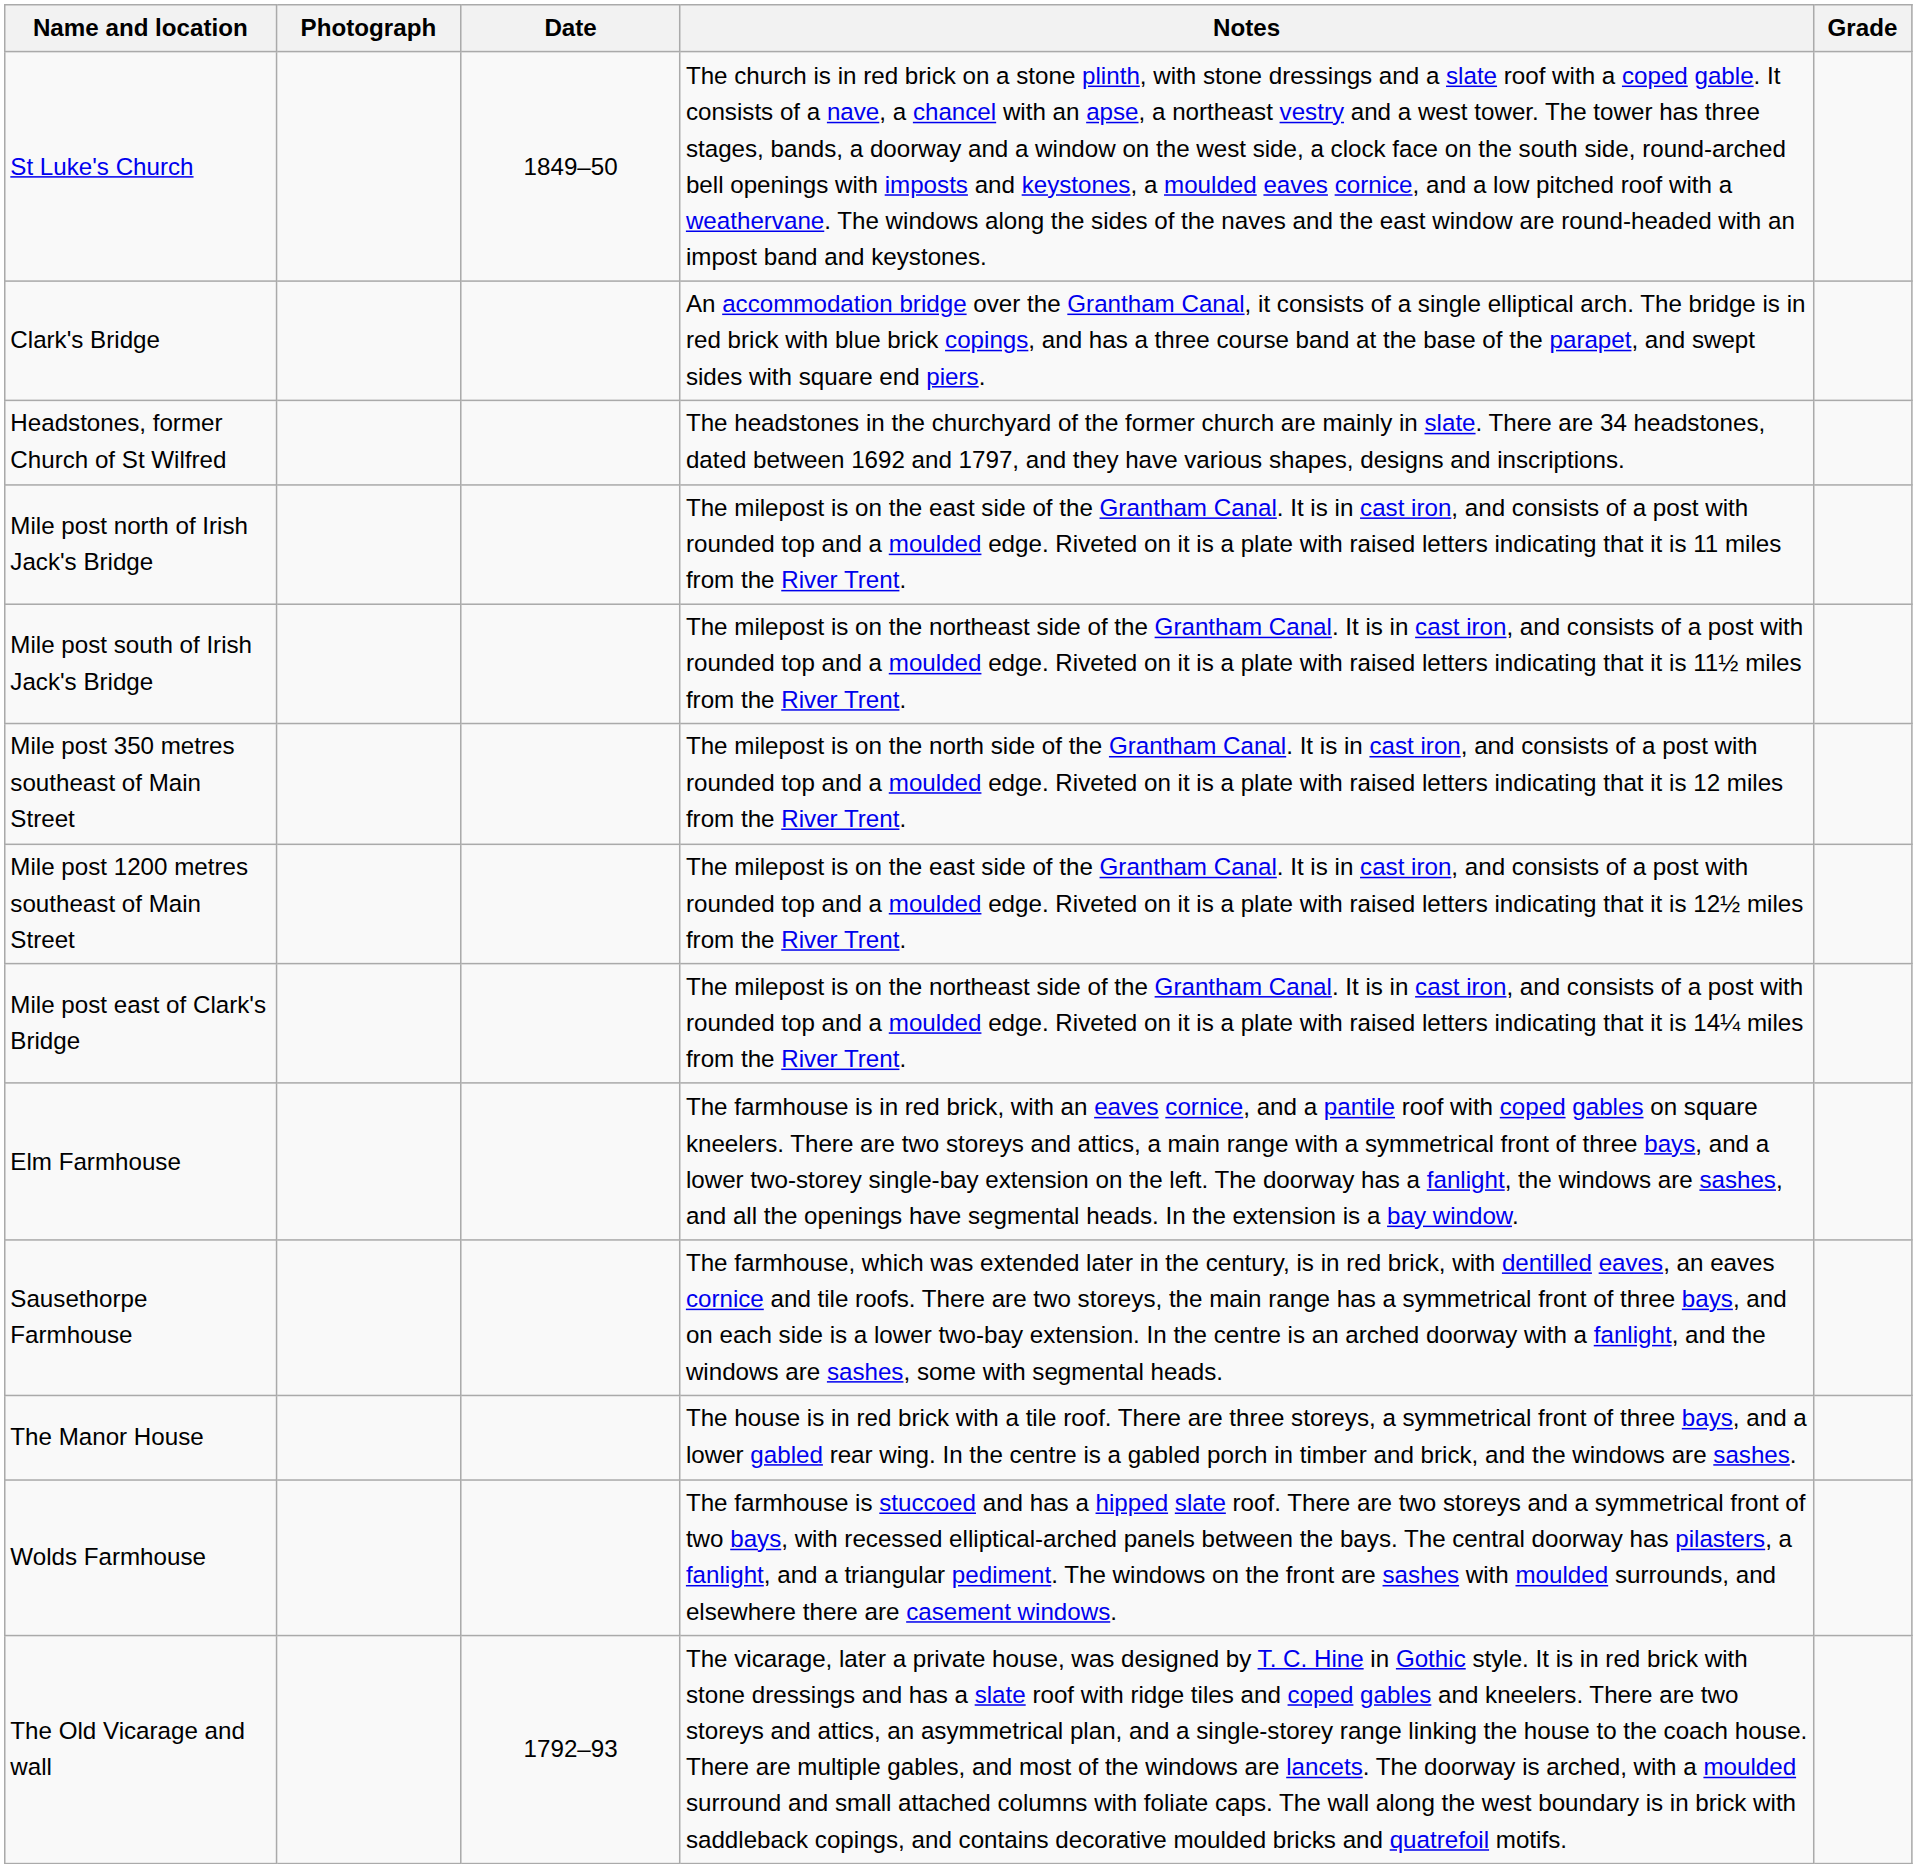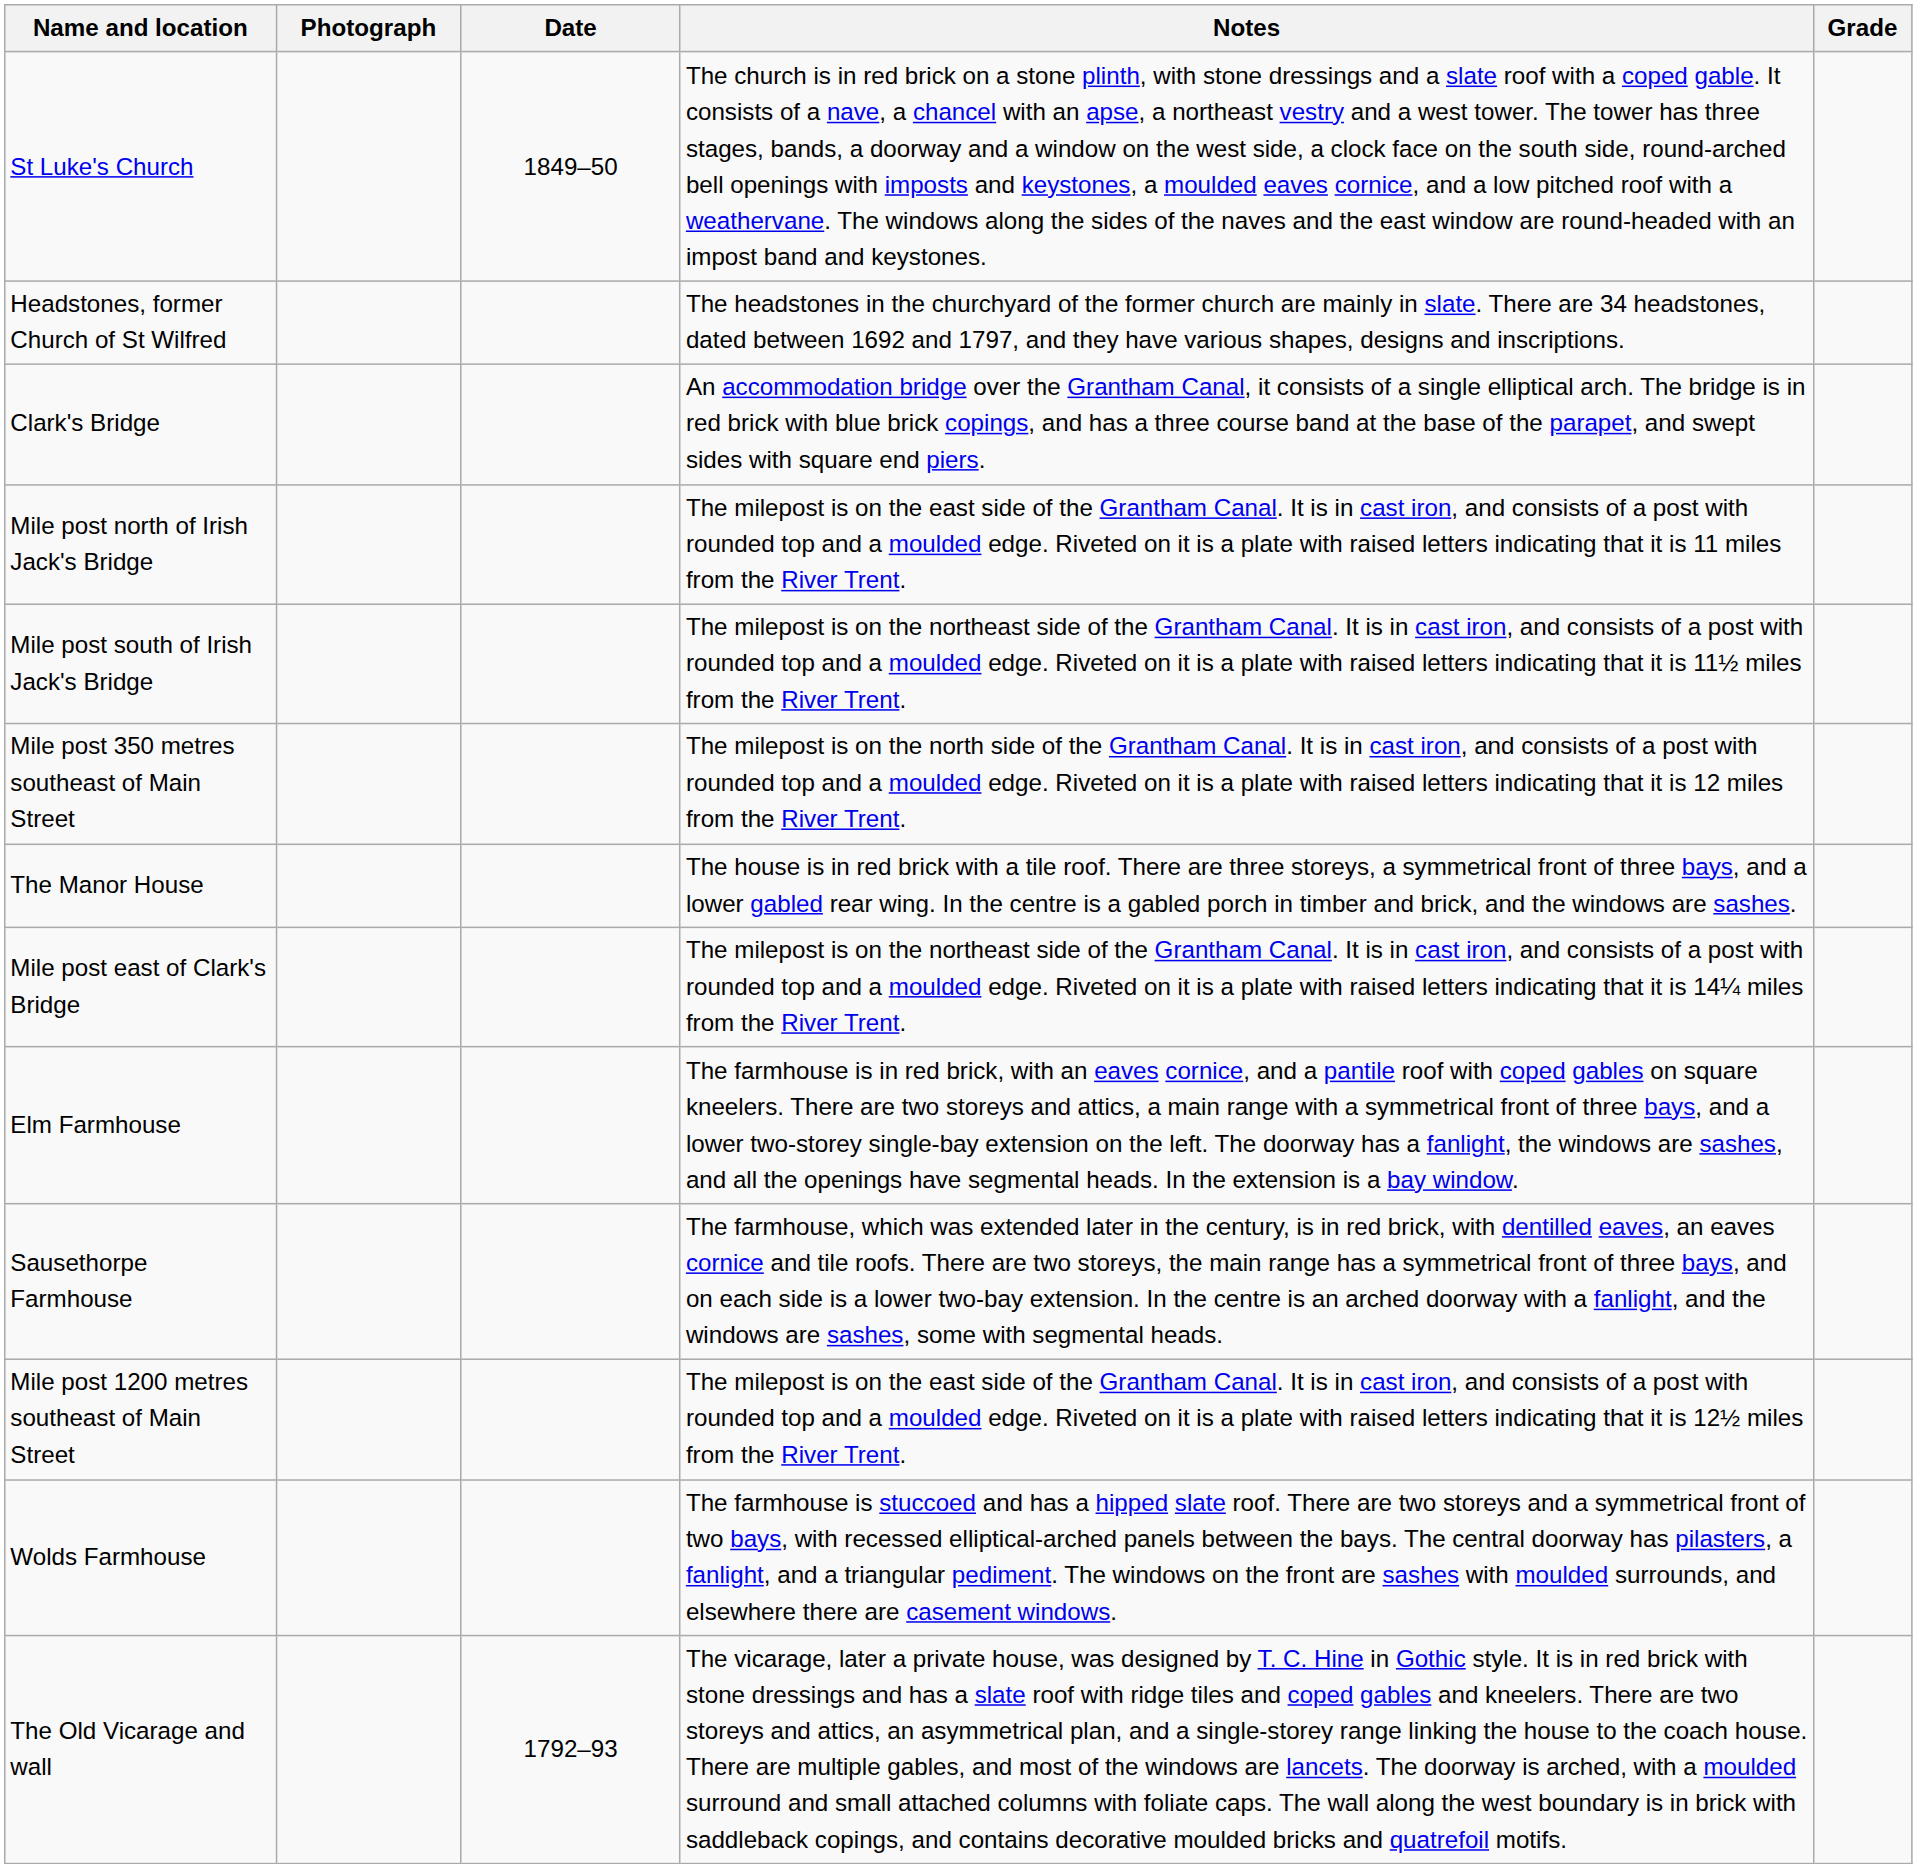 <table class="wikitable sortable plainrowheaders" style="width:100%; border:0px; text-align:left; line-height:150%">
 <tr>
 <th scope="col"  style="width:150px">Name and location</th>
 <th scope="col"  style="width:100px" class="unsortable">Photograph</th>
 <th scope="col"  style="width:120px">Date</th>
 <th scope="col"  style="width:650px" class="unsortable">Notes</th>
 <th scope="col"  style="width:50px">Grade</th>
 </tr>
 <tr>
 <td><a href='#'>St Luke's Church</a><br><small></small></td>
 <td></td>
 <td align="center">1849–50</td>
 <td>The church is in red brick on a stone <a href='#'>plinth</a>, with stone dressings and a <a href='#'>slate</a> roof with a <a href='#'>coped</a> <a href='#'>gable</a>.  It consists of a <a href='#'>nave</a>, a <a href='#'>chancel</a> with an <a href='#'>apse</a>, a northeast <a href='#'>vestry</a> and a west tower.  The tower has three stages, bands, a doorway and a window on the west side, a clock face on the south side, round-arched bell openings with <a href='#'>imposts</a> and <a href='#'>keystones</a>, a <a href='#'>moulded</a> <a href='#'>eaves</a> <a href='#'>cornice</a>, and a low pitched roof with a <a href='#'>weathervane</a>.  The windows along the sides of the naves and the east window are round-headed with an impost band and keystones.</td>
 <td align="center" ></td>
 </tr>
 <tr>
+<td>Headstones, former Church of St Wilfred<br><small></small></td>
+<td></td>
+<td align="center"></td>
+<td>The headstones in the churchyard of the former church are mainly in <a href='#'>slate</a>.  There are 34 headstones, dated between 1692 and 1797, and they have various shapes, designs and inscriptions.</td>
+<td align="center" ></td>
+</tr>
+<tr>
 <td>Clark's Bridge<br><small></small></td>
 <td></td>
 <td align="center"></td>
 <td>An <a href='#'>accommodation bridge</a> over the <a href='#'>Grantham Canal</a>, it consists of a single elliptical arch.  The bridge is in red brick with blue brick <a href='#'>copings</a>, and has a three course band at the base of the <a href='#'>parapet</a>, and swept sides with square end <a href='#'>piers</a>.</td>
-<td align="center" ></td>
-</tr>
-<tr>
-<td>Headstones, former Church of St Wilfred<br><small></small></td>
-<td></td>
-<td align="center"></td>
-<td>The headstones in the churchyard of the former church are mainly in <a href='#'>slate</a>.  There are 34 headstones, dated between 1692 and 1797, and they have various shapes, designs and inscriptions.</td>
 <td align="center" ></td>
 </tr>
 <tr>
 <td>Mile post north of Irish Jack's Bridge<br><small></small></td>
 <td></td>
 <td align="center"></td>
 <td>The milepost is on the east side of the <a href='#'>Grantham Canal</a>.  It is in <a href='#'>cast iron</a>, and consists of a post with rounded top and a <a href='#'>moulded</a> edge.  Riveted on it is a plate with raised letters indicating that it is 11 miles from the <a href='#'>River Trent</a>.</td>
 <td align="center" ></td>
 </tr>
 <tr>
 <td>Mile post south of Irish Jack's Bridge<br><small></small></td>
 <td></td>
 <td align="center"></td>
 <td>The milepost is on the northeast side of the <a href='#'>Grantham Canal</a>.  It is in <a href='#'>cast iron</a>, and consists of a post with rounded top and a <a href='#'>moulded</a> edge.  Riveted on it is a plate with raised letters indicating that it is 11½ miles from the <a href='#'>River Trent</a>.</td>
 <td align="center" ></td>
 </tr>
 <tr>
 <td>Mile post 350 metres southeast of Main Street<br><small></small></td>
 <td></td>
 <td align="center"></td>
 <td>The milepost is on the north side of the <a href='#'>Grantham Canal</a>.  It is in <a href='#'>cast iron</a>, and consists of a post with rounded top and a <a href='#'>moulded</a> edge.  Riveted on it is a plate with raised letters indicating that it is 12 miles from the <a href='#'>River Trent</a>.</td>
 <td align="center" ></td>
 </tr>
 <tr>
-<td>Mile post 1200 metres southeast of Main Street<br><small></small></td>
+<td>The Manor House<br><small></small></td>
 <td></td>
 <td align="center"></td>
-<td>The milepost is on the east side of the <a href='#'>Grantham Canal</a>.  It is in <a href='#'>cast iron</a>, and consists of a post with rounded top and a <a href='#'>moulded</a> edge.  Riveted on it is a plate with raised letters indicating that it is 12½ miles from the <a href='#'>River Trent</a>.</td>
+<td>The house is in red brick with a tile roof.  There are three storeys, a symmetrical front of three <a href='#'>bays</a>, and a lower <a href='#'>gabled</a> rear wing.  In the centre is a gabled porch in timber and brick, and the windows are <a href='#'>sashes</a>.</td>
 <td align="center" ></td>
 </tr>
 <tr>
 <td>Mile post east of Clark's Bridge<br><small></small></td>
 <td></td>
 <td align="center"></td>
 <td>The milepost is on the northeast side of the <a href='#'>Grantham Canal</a>.  It is in <a href='#'>cast iron</a>, and consists of a post with rounded top and a <a href='#'>moulded</a> edge.  Riveted on it is a plate with raised letters indicating that it is 14¼ miles from the <a href='#'>River Trent</a>.</td>
 <td align="center" ></td>
 </tr>
 <tr>
 <td>Elm Farmhouse<br><small></small></td>
 <td></td>
 <td align="center"></td>
 <td>The farmhouse is in red brick, with an <a href='#'>eaves</a> <a href='#'>cornice</a>, and a <a href='#'>pantile</a> roof with <a href='#'>coped</a> <a href='#'>gables</a> on square kneelers.  There are two storeys and attics, a main range with a symmetrical front of three <a href='#'>bays</a>, and a lower two-storey single-bay extension on the left.  The doorway has a <a href='#'>fanlight</a>, the windows are <a href='#'>sashes</a>, and all the openings have segmental heads.  In the extension is a <a href='#'>bay window</a>.</td>
 <td align="center" ></td>
 </tr>
 <tr>
 <td>Sausethorpe Farmhouse<br><small></small></td>
 <td></td>
 <td align="center"></td>
 <td>The farmhouse, which was extended later in the century, is in red brick, with <a href='#'>dentilled</a> <a href='#'>eaves</a>, an eaves <a href='#'>cornice</a> and tile roofs.  There are two storeys, the main range has a symmetrical front of three <a href='#'>bays</a>, and on each side is a lower two-bay extension.  In the centre is an arched doorway with a <a href='#'>fanlight</a>, and the windows are <a href='#'>sashes</a>, some with segmental heads.</td>
 <td align="center" ></td>
 </tr>
 <tr>
-<td>The Manor House<br><small></small></td>
+<td>Mile post 1200 metres southeast of Main Street<br><small></small></td>
 <td></td>
 <td align="center"></td>
-<td>The house is in red brick with a tile roof.  There are three storeys, a symmetrical front of three <a href='#'>bays</a>, and a lower <a href='#'>gabled</a> rear wing.  In the centre is a gabled porch in timber and brick, and the windows are <a href='#'>sashes</a>.</td>
+<td>The milepost is on the east side of the <a href='#'>Grantham Canal</a>.  It is in <a href='#'>cast iron</a>, and consists of a post with rounded top and a <a href='#'>moulded</a> edge.  Riveted on it is a plate with raised letters indicating that it is 12½ miles from the <a href='#'>River Trent</a>.</td>
 <td align="center" ></td>
 </tr>
 <tr>
 <td>Wolds Farmhouse<br><small></small></td>
 <td></td>
 <td align="center"></td>
 <td>The farmhouse is <a href='#'>stuccoed</a> and has a <a href='#'>hipped</a> <a href='#'>slate</a> roof.  There are two storeys and a symmetrical front of two <a href='#'>bays</a>, with recessed elliptical-arched panels between the bays.  The central doorway has <a href='#'>pilasters</a>, a <a href='#'>fanlight</a>, and a triangular <a href='#'>pediment</a>.  The windows on the front are <a href='#'>sashes</a> with <a href='#'>moulded</a> surrounds, and elsewhere there are <a href='#'>casement windows</a>.</td>
 <td align="center" ></td>
 </tr>
 <tr>
 <td>The Old Vicarage and wall<br><small></small></td>
 <td></td>
 <td align="center">1792–93</td>
 <td>The vicarage, later a private house, was designed by <a href='#'>T. C. Hine</a> in <a href='#'>Gothic</a> style.  It is in red brick with stone dressings and has  a <a href='#'>slate</a> roof with ridge tiles and <a href='#'>coped</a> <a href='#'>gables</a> and kneelers.  There are two storeys and attics, an asymmetrical plan, and a single-storey range linking the house to the coach house.  There are multiple gables, and most of the windows are <a href='#'>lancets</a>.  The doorway is arched, with a <a href='#'>moulded</a> surround and small attached columns with foliate caps.  The wall along the west boundary is in brick with saddleback copings, and contains decorative moulded bricks and <a href='#'>quatrefoil</a> motifs.</td>
 <td align="center" ></td>
 </tr>
 <tr>
 </tr>
 </table>
